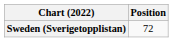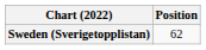 <table class="wikitable plainrowheaders" style="text-align:center">
 <tr>
 <th scope="col">Chart (2022)</th>
 <th scope="col">Position</th>
 </tr>
 <tr>
 <th scope="row">Sweden (Sverigetopplistan)</th>
-<td>72</td>
+<td>62</td>
 </tr>
 </table>
